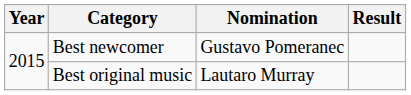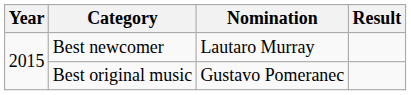 <table class="wikitable">
 <tr>
 <th>Year</th>
 <th>Category</th>
 <th>Nomination</th>
 <th>Result</th>
 </tr>
 <tr>
 <td rowspan="2">2015</td>
 <td>Best newcomer</td>
-<td>Gustavo Pomeranec</td>
+<td>Lautaro Murray</td>
 <td></td>
 </tr>
 <tr>
 <td>Best original music</td>
-<td>Lautaro Murray</td>
+<td>Gustavo Pomeranec</td>
 <td></td>
 </tr>
 </table>
